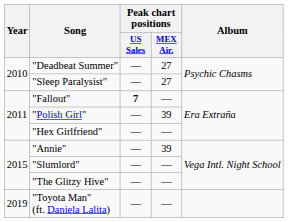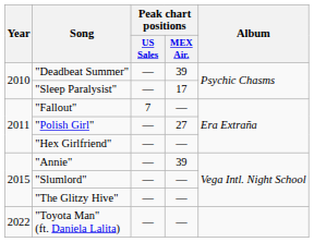 <table class="wikitable">
 <tr>
 <th rowspan="2">Year</th>
 <th rowspan="2">Song</th>
 <th colspan="2">Peak chart positions</th>
 <th rowspan="2">Album</th>
 </tr>
 <tr>
 <th scope="col" style="width:3em;font-size:85%;"><a href='#'>US<br>Sales</a><br></th>
 <th scope="col" style="width:3em;font-size:85%;"><a href='#'>MEX<br>Air.</a><br></th>
 </tr>
 <tr>
 <td rowspan="2">2010</td>
 <td>"Deadbeat Summer"</td>
 <td style="text-align:center;">—</td>
-<td style="text-align:center;">27</td>
+<td style="text-align:center;">39</td>
 <td rowspan="2"><em>Psychic Chasms</em></td>
 </tr>
 <tr>
 <td>"Sleep Paralysist"</td>
 <td style="text-align:center;">—</td>
-<td style="text-align:center;">27</td>
+<td style="text-align:center;">17</td>
 </tr>
 <tr>
 <td rowspan="3">2011</td>
 <td>"Fallout"</td>
-<td style="text-align:center;"><strong>7</strong></td>
+<td style="text-align:center;">7</td>
 <td style="text-align:center;">—</td>
 <td rowspan="3"><em>Era Extraña</em></td>
 </tr>
 <tr>
 <td>"<a href='#'>Polish Girl</a>"</td>
 <td style="text-align:center;">—</td>
-<td style="text-align:center;">39</td>
+<td style="text-align:center;">27</td>
 </tr>
 <tr>
 <td>"Hex Girlfriend"</td>
 <td style="text-align:center;">—</td>
 <td style="text-align:center;">—</td>
 </tr>
 <tr>
 <td rowspan="3">2015</td>
 <td>"Annie"</td>
 <td style="text-align:center;">—</td>
 <td style="text-align:center;">39</td>
 <td rowspan="3"><em>Vega Intl. Night School</em></td>
 </tr>
 <tr>
 <td>"Slumlord"</td>
 <td style="text-align:center;">—</td>
 <td style="text-align:center;">—</td>
 </tr>
 <tr>
 <td>"The Glitzy Hive"</td>
 <td style="text-align:center;">—</td>
 <td style="text-align:center;">—</td>
 </tr>
 <tr>
-<td>2019</td>
+<td>2022</td>
 <td>"Toyota Man"<br>(ft. <a href='#'>Daniela Lalita</a>)</td>
 <td style="text-align:center;">—</td>
 <td style="text-align:center;">—</td>
 <td></td>
 </tr>
 </table>
